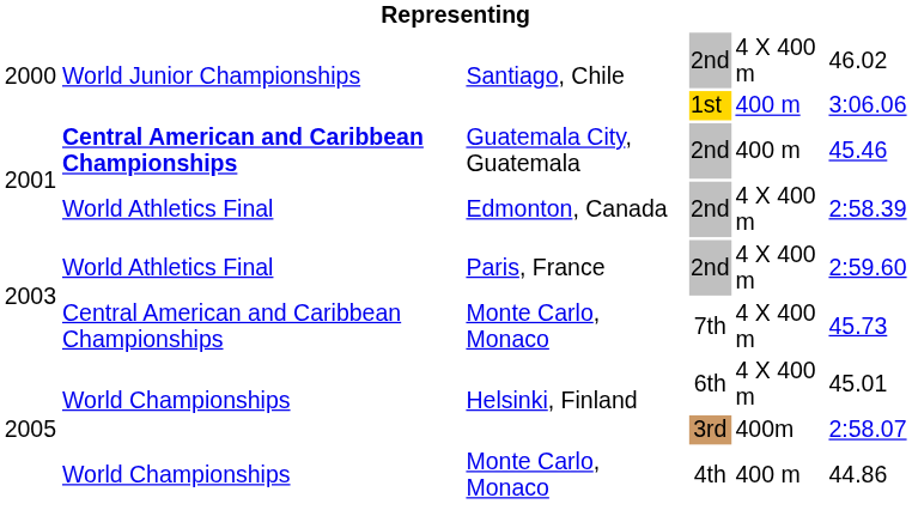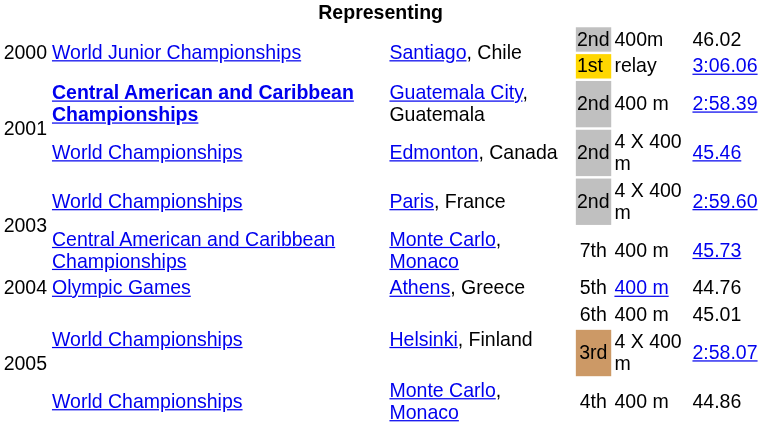 <table>
 <tr>
 <th colspan="6">Representing </th>
 </tr>
 <tr>
 <td rowspan=2>2000</td>
 <td rowspan=2><a href='#'>World Junior Championships</a></td>
 <td rowspan=2><a href='#'>Santiago</a>, Chile</td>
 <td bgcolor=silver>2nd</td>
-<td>4 X 400 m</td>
+<td>400m</td>
 <td>46.02</td>
 </tr>
 <tr>
 <td bgcolor=gold>1st</td>
-<td><a href='#'>400 m</a></td>
+<td> relay</td>
 <td><a href='#'>3:06.06</a></td>
 </tr>
 <tr>
 <td rowspan=2>2001</td>
 <td><strong><a href='#'>Central American and Caribbean Championships</a></strong></td>
 <td><a href='#'>Guatemala City</a>, Guatemala</td>
 <td bgcolor="silver">2nd</td>
 <td>400 m</td>
+<td><a href='#'>2:58.39</a></td>
+</tr>
+<tr>
+<td><a href='#'>World Championships</a></td>
+<td><a href='#'>Edmonton</a>, Canada</td>
+<td bgcolor="silver" align="center">2nd</td>
+<td>4 X 400 m</td>
 <td><a href='#'>45.46</a></td>
 </tr>
 <tr>
-<td><a href='#'>World Athletics Final</a></td>
-<td><a href='#'>Edmonton</a>, Canada</td>
-<td bgcolor="silver" align="center">2nd</td>
-<td>4 X 400 m</td>
-<td><a href='#'>2:58.39</a></td>
-</tr>
-<tr>
 <td rowspan=2>2003</td>
-<td><a href='#'>World Athletics Final</a></td>
+<td><a href='#'>World Championships</a></td>
 <td><a href='#'>Paris</a>, France</td>
 <td bgcolor="silver" align="center">2nd</td>
 <td>4 X 400 m</td>
 <td><a href='#'>2:59.60</a></td>
 </tr>
 <tr>
 <td><a href='#'>Central American and Caribbean Championships</a></td>
 <td><a href='#'>Monte Carlo</a>, <a href='#'>Monaco</a></td>
 <td align="center">7th</td>
-<td>4 X 400 m</td>
+<td>400 m</td>
 <td><a href='#'>45.73</a></td>
+</tr>
+<tr>
+<td>2004</td>
+<td><a href='#'>Olympic Games</a></td>
+<td><a href='#'>Athens</a>, Greece</td>
+<td align="center">5th</td>
+<td><a href='#'>400 m</a></td>
+<td>44.76</td>
 </tr>
 <tr>
 <td rowspan=3>2005</td>
 <td rowspan=2><a href='#'>World Championships</a></td>
 <td rowspan=2><a href='#'>Helsinki</a>, Finland</td>
 <td align="center">6th</td>
-<td>4 X 400 m</td>
+<td>400 m</td>
 <td>45.01</td>
 </tr>
 <tr>
 <td bgcolor="cc9966" align="center">3rd</td>
-<td>400m</td>
+<td>4 X 400 m</td>
 <td><a href='#'>2:58.07</a></td>
 </tr>
 <tr>
 <td><a href='#'>World Championships</a></td>
 <td><a href='#'>Monte Carlo</a>, <a href='#'>Monaco</a></td>
 <td align="center">4th</td>
 <td>400 m</td>
 <td>44.86</td>
 </tr>
 </table>
